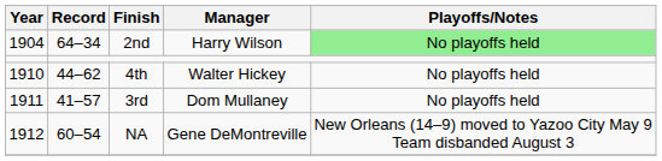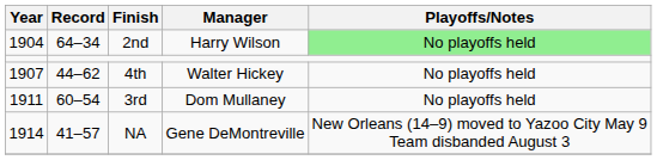 <table class="wikitable">
 <tr style="background: #F2F2F2;">
 <th>Year</th>
 <th>Record</th>
 <th>Finish</th>
 <th>Manager</th>
 <th>Playoffs/Notes</th>
 </tr>
 <tr align=center>
 <td>1904</td>
 <td>64–34</td>
 <td>2nd</td>
 <td>Harry Wilson</td>
 <td style="background: lightgreen;">No playoffs held</td>
 </tr>
 <tr align=center>
 <td></td>
 </tr>
 <tr align=center>
-<td>1910</td>
+<td>1907</td>
 <td>44–62</td>
 <td>4th</td>
 <td>Walter Hickey</td>
 <td>No playoffs held</td>
 </tr>
 <tr align=center>
 <td>1911</td>
-<td>41–57</td>
+<td>60–54</td>
 <td>3rd</td>
 <td>Dom Mullaney</td>
 <td>No playoffs held</td>
 </tr>
 <tr align=center>
-<td>1912</td>
-<td>60–54</td>
+<td>1914</td>
+<td>41–57</td>
 <td>NA</td>
 <td>Gene DeMontreville</td>
 <td>New Orleans (14–9) moved to Yazoo City May 9<br>Team disbanded August 3</td>
 </tr>
 <tr align=center>
 </tr>
 </table>
